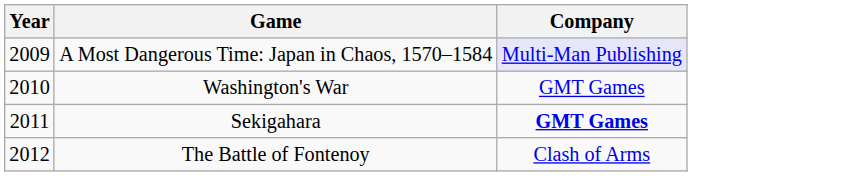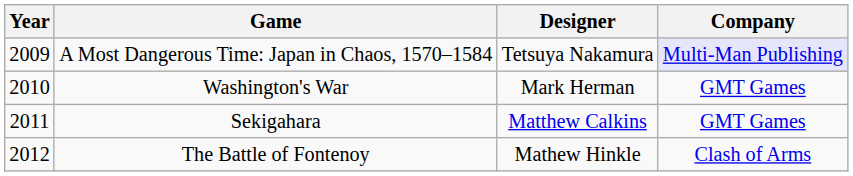 <table class="wikitable" style="font-size: 95%">
 <tr>
 <th>Year</th>
 <th>Game</th>
+<th>Designer</th>
 <th>Company</th>
 </tr>
 <tr align="center">
 <td>2009</td>
 <td>A Most Dangerous Time: Japan in Chaos, 1570–1584</td>
+<td>Tetsuya Nakamura</td>
 <td style="background: lavender;"><a href='#'>Multi-Man Publishing</a></td>
 </tr>
 <tr align="center">
 <td>2010</td>
 <td>Washington's War</td>
+<td>Mark Herman</td>
 <td><a href='#'>GMT Games</a></td>
 </tr>
 <tr align="center">
 <td>2011</td>
 <td>Sekigahara</td>
-<td><strong><a href='#'>GMT Games</a></strong></td>
+<td><a href='#'>Matthew Calkins</a></td>
+<td><a href='#'>GMT Games</a></td>
 </tr>
 <tr align="center">
 <td>2012</td>
 <td>The Battle of Fontenoy</td>
+<td>Mathew Hinkle</td>
 <td><a href='#'>Clash of Arms</a></td>
 </tr>
 </table>
